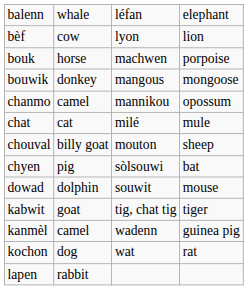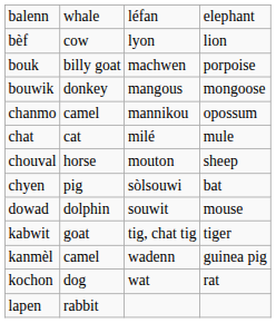 <table class="wikitable">
 <tr>
 <td>balenn</td>
 <td>whale</td>
 <td>léfan</td>
 <td>elephant</td>
 </tr>
 <tr>
 <td>bèf</td>
 <td>cow</td>
 <td>lyon</td>
 <td>lion</td>
 </tr>
 <tr>
 <td>bouk</td>
-<td>horse</td>
+<td>billy goat</td>
 <td>machwen</td>
 <td>porpoise</td>
 </tr>
 <tr>
 <td>bouwik</td>
 <td>donkey</td>
 <td>mangous</td>
 <td>mongoose</td>
 </tr>
 <tr>
 <td>chanmo</td>
 <td>camel</td>
 <td>mannikou</td>
 <td>opossum</td>
 </tr>
 <tr>
 <td>chat</td>
 <td>cat</td>
 <td>milé</td>
 <td>mule</td>
 </tr>
 <tr>
 <td>chouval</td>
-<td>billy goat</td>
+<td>horse</td>
 <td>mouton</td>
 <td>sheep</td>
 </tr>
 <tr>
 <td>chyen</td>
 <td>pig</td>
 <td>sòlsouwi</td>
 <td>bat</td>
 </tr>
 <tr>
 <td>dowad</td>
 <td>dolphin</td>
 <td>souwit</td>
 <td>mouse</td>
 </tr>
 <tr>
 <td>kabwit</td>
 <td>goat</td>
 <td>tig, chat tig</td>
 <td>tiger</td>
 </tr>
 <tr>
 <td>kanmèl</td>
 <td>camel</td>
 <td>wadenn</td>
 <td>guinea pig</td>
 </tr>
 <tr>
 <td>kochon</td>
 <td>dog</td>
 <td>wat</td>
 <td>rat</td>
 </tr>
 <tr>
 <td>lapen</td>
 <td>rabbit</td>
 <td></td>
 </tr>
 </table>
